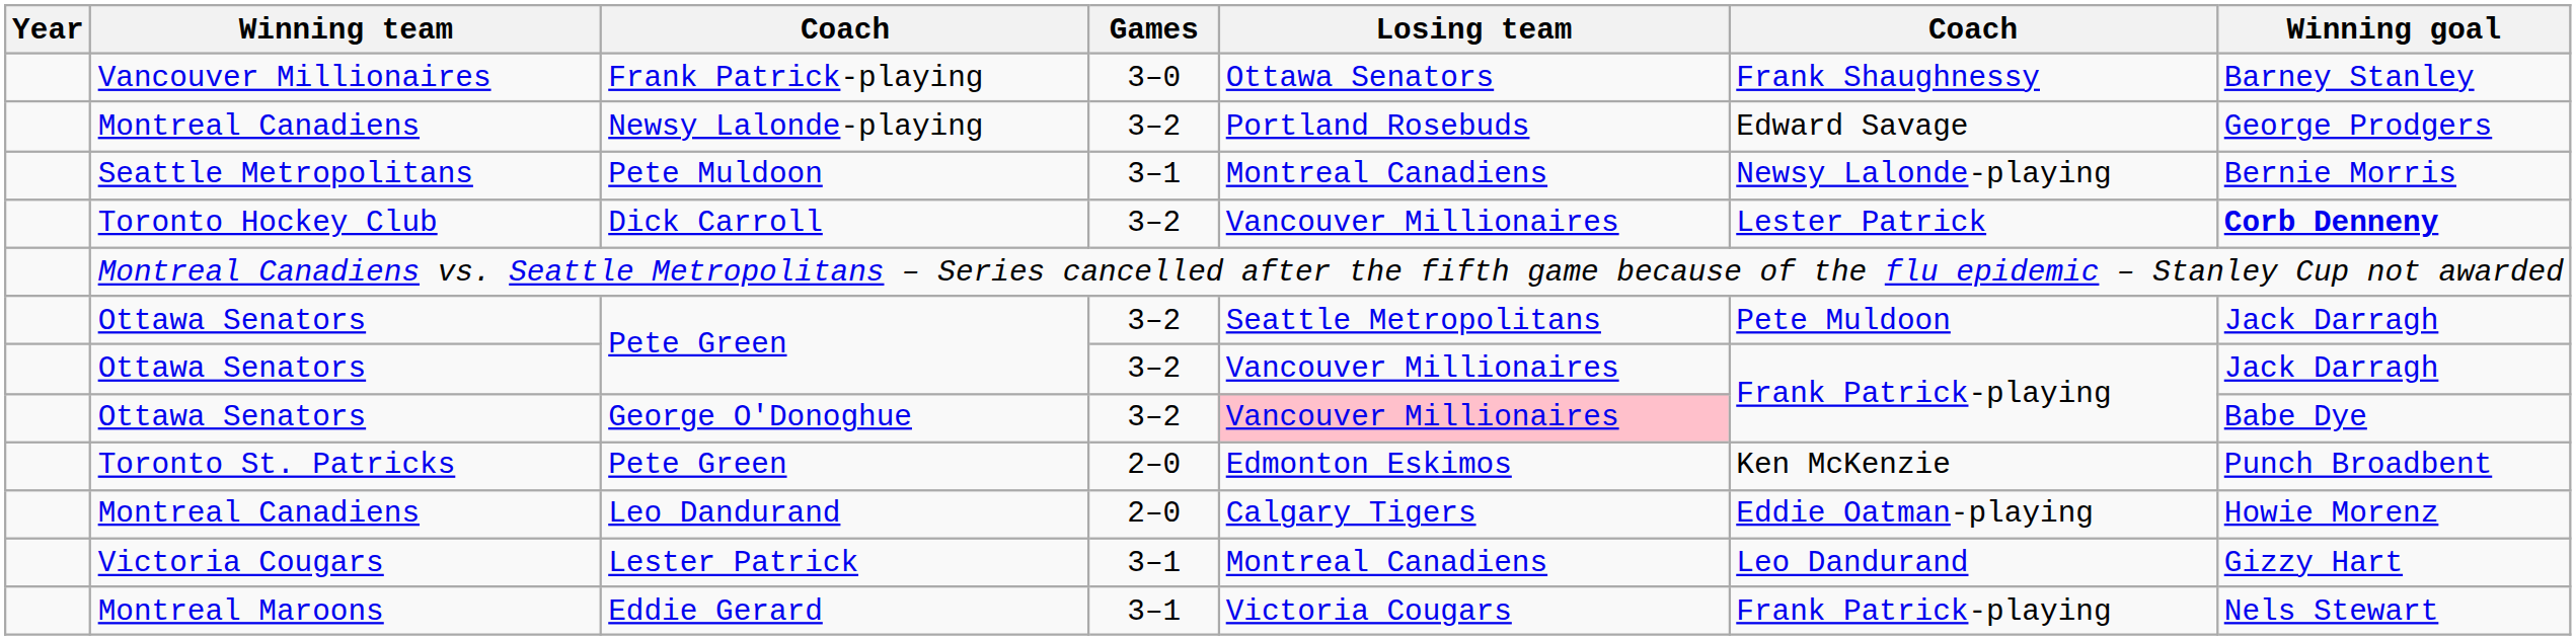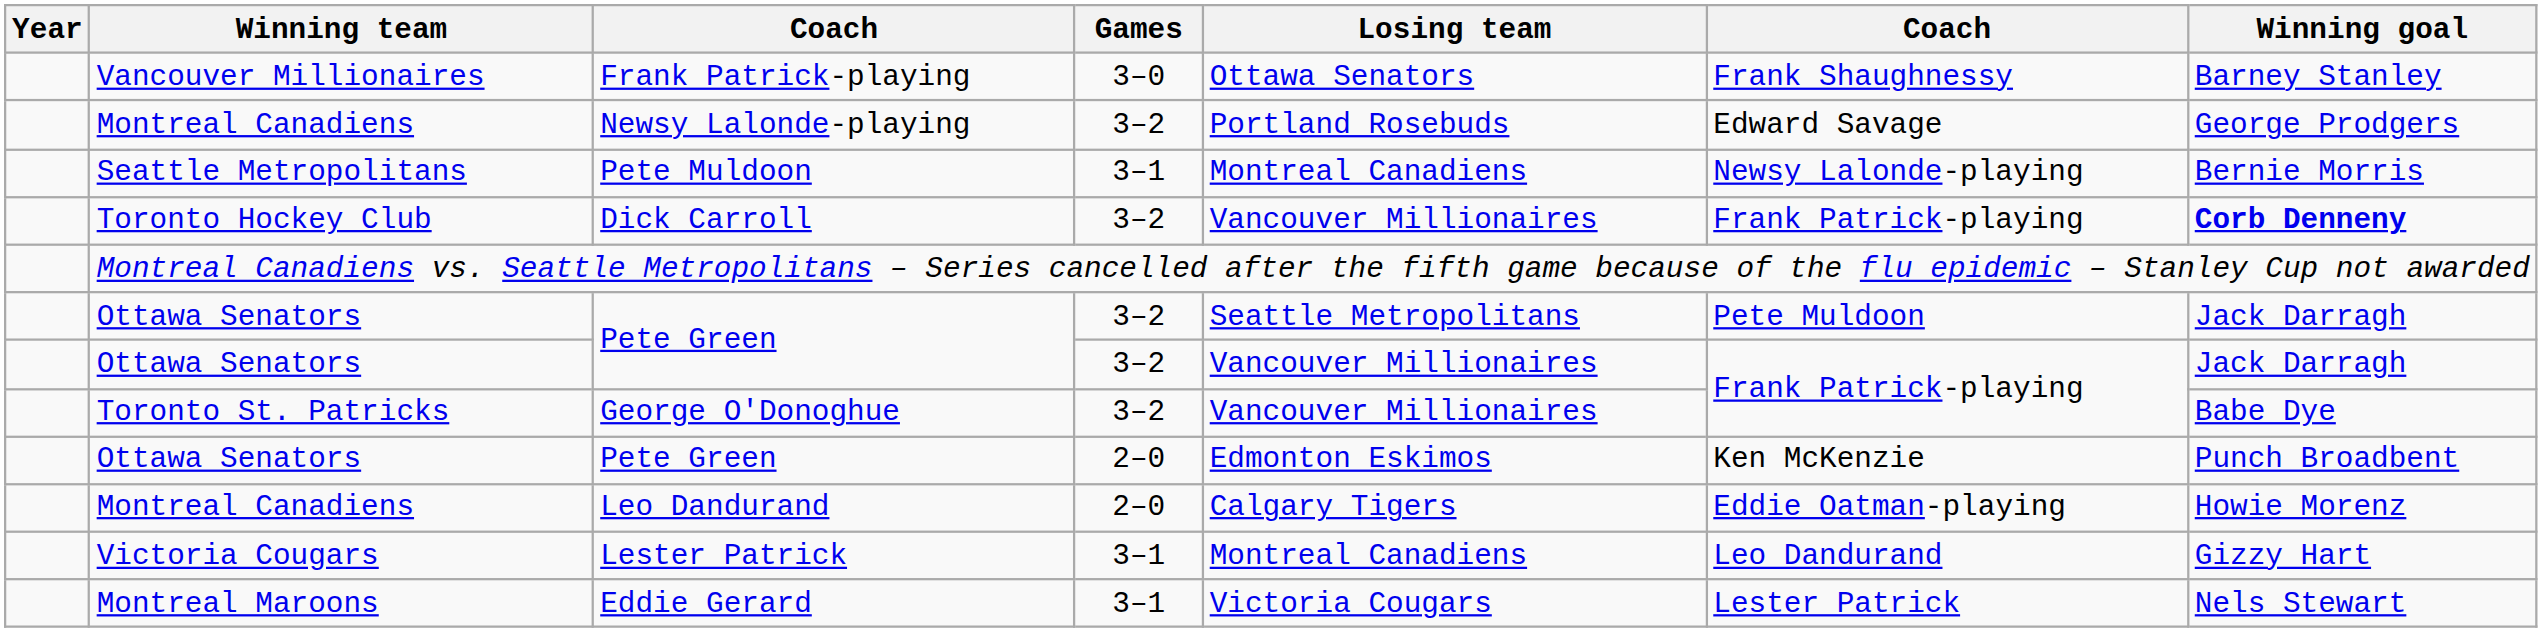 <table class="wikitable sortable sticky-header">
 <tr>
 <th>Year</th>
 <th>Winning team</th>
 <th>Coach</th>
 <th class="unsortable">Games</th>
 <th>Losing team</th>
 <th>Coach</th>
 <th>Winning goal</th>
 </tr>
 <tr>
 <td align="center"></td>
 <td><a href='#'>Vancouver Millionaires</a> </td>
 <td><a href='#'>Frank Patrick</a>-playing</td>
 <td align=center>3–0</td>
 <td><a href='#'>Ottawa Senators</a> </td>
 <td><a href='#'>Frank Shaughnessy</a> </td>
 <td><a href='#'>Barney Stanley</a> </td>
 </tr>
 <tr>
 <td align="center"></td>
 <td><a href='#'>Montreal Canadiens</a> </td>
 <td><a href='#'>Newsy Lalonde</a>-playing</td>
 <td align=center>3–2</td>
 <td><a href='#'>Portland Rosebuds</a> </td>
 <td>Edward Savage </td>
 <td><a href='#'>George Prodgers</a> </td>
 </tr>
 <tr>
 <td align="center"></td>
 <td><a href='#'>Seattle Metropolitans</a> </td>
 <td><a href='#'>Pete Muldoon</a></td>
 <td align=center>3–1</td>
 <td><a href='#'>Montreal Canadiens</a> </td>
 <td><a href='#'>Newsy Lalonde</a>-playing</td>
 <td><a href='#'>Bernie Morris</a> </td>
 </tr>
 <tr>
 <td align="center"></td>
 <td><a href='#'>Toronto Hockey Club</a> </td>
 <td><a href='#'>Dick Carroll</a></td>
 <td align=center>3–2</td>
 <td><a href='#'>Vancouver Millionaires</a> </td>
-<td><a href='#'>Lester Patrick</a></td>
+<td><a href='#'>Frank Patrick</a>-playing</td>
 <td><strong><a href='#'>Corb Denneny</a> </strong></td>
 </tr>
 <tr>
 <td align="center"></td>
 <td colspan="6" align=center><em><a href='#'>Montreal Canadiens</a>  vs. <a href='#'>Seattle Metropolitans</a>  – Series cancelled after the fifth game because of the <a href='#'>flu epidemic</a> – Stanley Cup not awarded</em></td>
 </tr>
 <tr>
 <td align="center"></td>
 <td><a href='#'>Ottawa Senators</a> </td>
 <td rowspan="2"><a href='#'>Pete Green</a></td>
 <td align=center>3–2</td>
 <td><a href='#'>Seattle Metropolitans</a> </td>
 <td><a href='#'>Pete Muldoon</a></td>
 <td><a href='#'>Jack Darragh</a> </td>
 </tr>
 <tr>
 <td align="center"></td>
 <td><a href='#'>Ottawa Senators</a> </td>
 <td align="center">3–2</td>
 <td><a href='#'>Vancouver Millionaires</a> </td>
 <td rowspan="2"><a href='#'>Frank Patrick</a>-playing</td>
 <td><a href='#'>Jack Darragh</a> </td>
 </tr>
 <tr>
 <td align="center"></td>
-<td><a href='#'>Ottawa Senators</a> </td>
+<td><a href='#'>Toronto St. Patricks</a> </td>
 <td><a href='#'>George O'Donoghue</a></td>
 <td align=center>3–2</td>
-<td style="background: pink;"><a href='#'>Vancouver Millionaires</a> </td>
+<td><a href='#'>Vancouver Millionaires</a> </td>
 <td><a href='#'>Babe Dye</a> </td>
 </tr>
 <tr>
 <td align="center"></td>
-<td><a href='#'>Toronto St. Patricks</a> </td>
+<td><a href='#'>Ottawa Senators</a> </td>
 <td><a href='#'>Pete Green</a></td>
 <td align=center>2–0</td>
 <td><a href='#'>Edmonton Eskimos</a> </td>
 <td>Ken McKenzie</td>
 <td><a href='#'>Punch Broadbent</a> </td>
 </tr>
 <tr>
 <td align="center"></td>
 <td><a href='#'>Montreal Canadiens</a> </td>
 <td><a href='#'>Leo Dandurand</a></td>
 <td align=center>2–0</td>
 <td><a href='#'>Calgary Tigers</a> </td>
 <td><a href='#'>Eddie Oatman</a>-playing</td>
 <td><a href='#'>Howie Morenz</a> </td>
 </tr>
 <tr>
 <td align="center"></td>
 <td><a href='#'>Victoria Cougars</a> </td>
 <td><a href='#'>Lester Patrick</a></td>
 <td align=center>3–1</td>
 <td><a href='#'>Montreal Canadiens</a> </td>
 <td><a href='#'>Leo Dandurand</a></td>
 <td><a href='#'>Gizzy Hart</a> </td>
 </tr>
 <tr>
 <td align="center"></td>
 <td><a href='#'>Montreal Maroons</a> </td>
 <td><a href='#'>Eddie Gerard</a></td>
 <td align=center>3–1</td>
 <td><a href='#'>Victoria Cougars</a> </td>
-<td><a href='#'>Frank Patrick</a>-playing</td>
+<td><a href='#'>Lester Patrick</a></td>
 <td><a href='#'>Nels Stewart</a> </td>
 </tr>
 </table>
